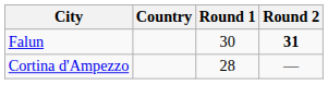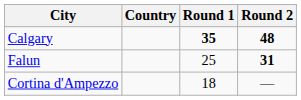 <table class=wikitable>
 <tr>
 <th>City</th>
 <th>Country</th>
 <th>Round 1</th>
 <th>Round 2</th>
 </tr>
 <tr>
+<td><a href='#'>Calgary</a></td>
+<td></td>
+<td align=center><strong>35</strong></td>
+<td align=center><strong>48</strong></td>
+</tr>
+<tr>
 <td><a href='#'>Falun</a></td>
 <td></td>
-<td align=center>30</td>
+<td align=center>25</td>
 <td align=center><strong>31</strong></td>
 </tr>
 <tr>
 <td><a href='#'>Cortina d'Ampezzo</a></td>
 <td></td>
-<td align=center>28</td>
+<td align=center>18</td>
 <td align=center>—</td>
 </tr>
 </table>
